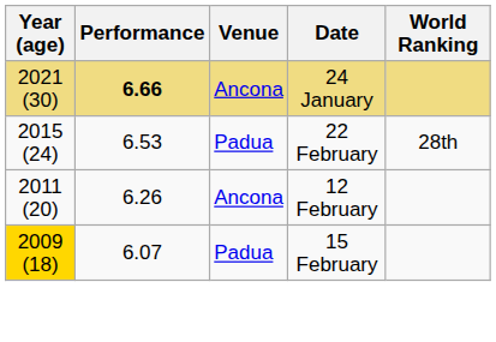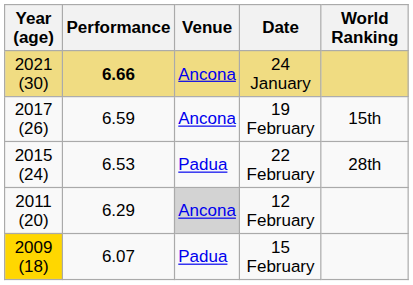 <table class="wikitable" width=55% style="font-size:90%; text-align:center;">
 <tr>
 <th>Year (age)</th>
 <th>Performance</th>
 <th>Venue</th>
 <th>Date</th>
 <th>World Ranking</th>
 </tr>
 <tr bgcolor=#F0DC82>
 <td>2021 (30)</td>
 <td><strong>6.66</strong></td>
 <td align=left> <a href='#'>Ancona</a></td>
 <td>24 January</td>
 <td></td>
 </tr>
 <tr>
+<td>2017 (26)</td>
+<td>6.59</td>
+<td align=left> <a href='#'>Ancona</a></td>
+<td>19 February</td>
+<td>15th</td>
+</tr>
+<tr>
 <td>2015 (24)</td>
 <td>6.53</td>
 <td align=left> <a href='#'>Padua</a></td>
 <td>22 February</td>
 <td>28th</td>
 </tr>
 <tr>
 <td>2011 (20)</td>
-<td>6.26</td>
-<td align=left> <a href='#'>Ancona</a></td>
+<td>6.29</td>
+<td align=left style="background: lightgrey;"> <a href='#'>Ancona</a></td>
 <td>12 February</td>
 <td></td>
 </tr>
 <tr>
 <td style="background: gold;">2009 (18)</td>
 <td>6.07</td>
 <td align=left> <a href='#'>Padua</a></td>
 <td>15 February</td>
 <td></td>
 </tr>
 </table>
